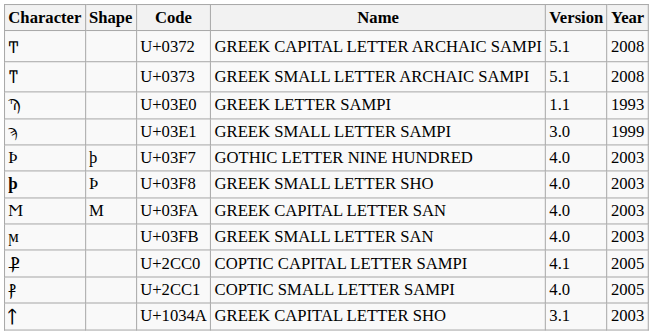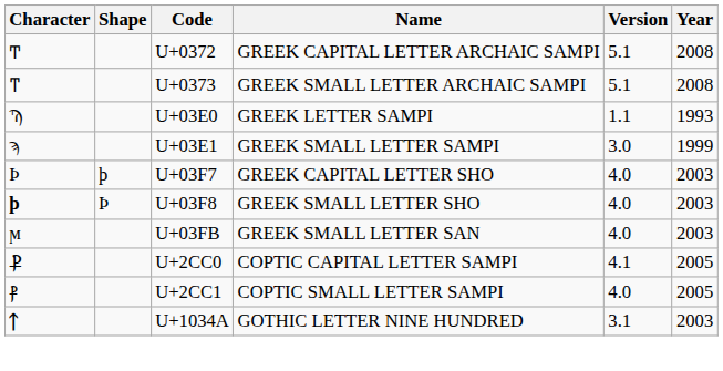 <table class="wikitable">
 <tr>
 <th>Character</th>
 <th>Shape</th>
 <th>Code</th>
 <th>Name</th>
 <th>Version</th>
 <th>Year</th>
 </tr>
 <tr>
 <td>Ͳ</td>
 <td><span></span></td>
 <td>U+0372</td>
 <td>GREEK CAPITAL LETTER ARCHAIC SAMPI</td>
 <td>5.1</td>
 <td>2008</td>
 </tr>
 <tr>
 <td>ͳ</td>
 <td> </td>
 <td>U+0373</td>
 <td>GREEK SMALL LETTER ARCHAIC SAMPI</td>
 <td>5.1</td>
 <td>2008</td>
 </tr>
 <tr>
 <td>Ϡ</td>
 <td><span></span></td>
 <td>U+03E0</td>
 <td>GREEK LETTER SAMPI</td>
 <td>1.1</td>
 <td>1993</td>
 </tr>
 <tr>
 <td>ϡ</td>
 <td> </td>
 <td>U+03E1</td>
 <td>GREEK SMALL LETTER SAMPI</td>
 <td>3.0</td>
 <td>1999</td>
 </tr>
 <tr>
 <td>Ϸ</td>
 <td>þ</td>
 <td>U+03F7</td>
-<td>GOTHIC LETTER NINE HUNDRED</td>
+<td>GREEK CAPITAL LETTER SHO</td>
 <td>4.0</td>
 <td>2003</td>
 </tr>
 <tr>
 <td><strong>ϸ</strong></td>
 <td>Þ</td>
 <td>U+03F8</td>
 <td>GREEK SMALL LETTER SHO</td>
-<td>4.0</td>
-<td>2003</td>
-</tr>
-<tr>
-<td>Ϻ</td>
-<td>M</td>
-<td>U+03FA</td>
-<td>GREEK CAPITAL LETTER SAN</td>
 <td>4.0</td>
 <td>2003</td>
 </tr>
 <tr>
 <td>ϻ</td>
 <td> </td>
 <td>U+03FB</td>
 <td>GREEK SMALL LETTER SAN</td>
 <td>4.0</td>
 <td>2003</td>
 </tr>
 <tr>
 <td>Ⳁ</td>
 <td><span></span></td>
 <td>U+2CC0</td>
 <td>COPTIC CAPITAL LETTER SAMPI</td>
 <td>4.1</td>
 <td>2005</td>
 </tr>
 <tr>
 <td>ⳁ</td>
 <td> </td>
 <td>U+2CC1</td>
 <td>COPTIC SMALL LETTER SAMPI</td>
 <td>4.0</td>
 <td>2005</td>
 </tr>
 <tr>
 <td>𐍊</td>
 <td><span></span></td>
 <td>U+1034A</td>
-<td>GREEK CAPITAL LETTER SHO</td>
+<td>GOTHIC LETTER NINE HUNDRED</td>
 <td>3.1</td>
 <td>2003</td>
 </tr>
 </table>
